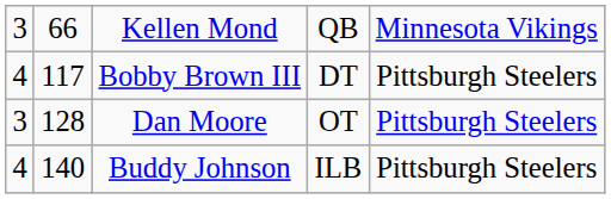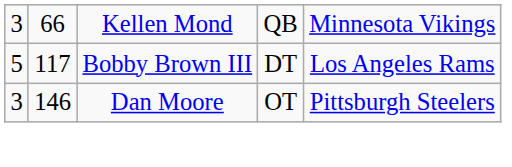 <table class="wikitable" style="text-align:center">
 <tr>
 <td>3</td>
 <td>66</td>
 <td><a href='#'>Kellen Mond</a></td>
 <td>QB</td>
 <td><a href='#'>Minnesota Vikings</a></td>
 </tr>
 <tr>
-<td>4</td>
+<td>5</td>
 <td>117</td>
 <td><a href='#'>Bobby Brown III</a></td>
 <td>DT</td>
-<td>Pittsburgh Steelers</td>
+<td><a href='#'>Los Angeles Rams</a></td>
 </tr>
 <tr>
 <td>3</td>
-<td>128</td>
+<td>146</td>
 <td><a href='#'>Dan Moore</a></td>
 <td>OT</td>
 <td><a href='#'>Pittsburgh Steelers</a></td>
 </tr>
-<tr>
-<td>4</td>
-<td>140</td>
-<td><a href='#'>Buddy Johnson</a></td>
-<td>ILB</td>
-<td>Pittsburgh Steelers</td>
-</tr>
 </table>
